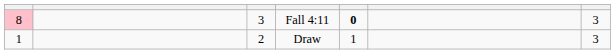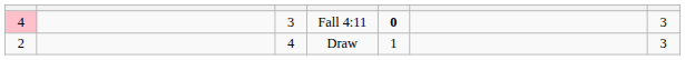 <table class="wikitable" style="text-align: center;">
 <tr>
 <th width=30></th>
 <th width=270></th>
 <th width=30></th>
 <th width=75></th>
 <th width=30></th>
 <th width=270></th>
 <th width=30></th>
 </tr>
 <tr>
-<td bgcolor=pink>8</td>
+<td bgcolor=pink>4</td>
 <td align=left></td>
 <td>3</td>
 <td>Fall 4:11</td>
 <td><strong>0</strong></td>
 <td align=left><strong></strong></td>
 <td>3</td>
 </tr>
 <tr>
-<td>1</td>
+<td>2</td>
 <td align=left></td>
-<td>2</td>
+<td>4</td>
 <td>Draw</td>
 <td>1</td>
 <td align=left></td>
 <td>3</td>
 </tr>
 </table>
